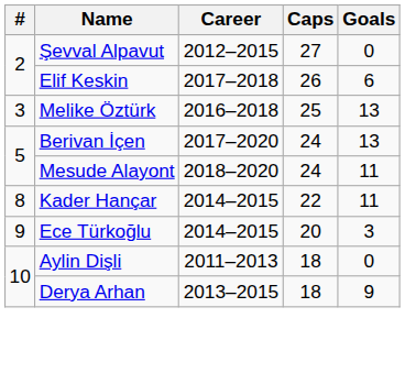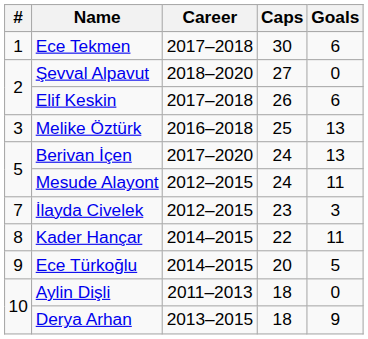 <table class="wikitable" style="text-align: center;">
 <tr>
 <th>#</th>
 <th>Name</th>
 <th>Career</th>
 <th>Caps</th>
 <th>Goals</th>
 </tr>
 <tr>
+<td>1</td>
+<td align="left"><a href='#'>Ece Tekmen</a></td>
+<td>2017–2018</td>
+<td>30</td>
+<td>6</td>
+</tr>
+<tr>
 <td rowspan=2>2</td>
 <td align="left"><a href='#'>Şevval Alpavut</a></td>
-<td>2012–2015</td>
+<td>2018–2020</td>
 <td>27</td>
 <td>0</td>
 </tr>
 <tr>
 <td align="left"><a href='#'>Elif Keskin</a></td>
 <td>2017–2018</td>
 <td>26</td>
 <td>6</td>
 </tr>
 <tr>
 <td>3</td>
 <td align="left"><a href='#'>Melike Öztürk</a></td>
 <td>2016–2018</td>
 <td>25</td>
 <td>13</td>
 </tr>
 <tr>
 <td rowspan=2>5</td>
 <td align="left"><a href='#'>Berivan İçen</a></td>
 <td>2017–2020</td>
 <td>24</td>
 <td>13</td>
 </tr>
 <tr>
 <td align="left"><a href='#'>Mesude Alayont</a></td>
-<td>2018–2020</td>
+<td>2012–2015</td>
 <td>24</td>
 <td>11</td>
+</tr>
+<tr>
+<td>7</td>
+<td align="left"><a href='#'>İlayda Civelek</a></td>
+<td>2012–2015</td>
+<td>23</td>
+<td>3</td>
 </tr>
 <tr>
 <td>8</td>
 <td align="left"><a href='#'>Kader Hançar</a></td>
 <td>2014–2015</td>
 <td>22</td>
 <td>11</td>
 </tr>
 <tr>
 <td>9</td>
 <td align="left"><a href='#'>Ece Türkoğlu</a></td>
 <td>2014–2015</td>
 <td>20</td>
-<td>3</td>
+<td>5</td>
 </tr>
 <tr>
 <td rowspan=2>10</td>
 <td align="left"><a href='#'>Aylin Dişli</a></td>
 <td>2011–2013</td>
 <td>18</td>
 <td>0</td>
 </tr>
 <tr>
 <td align="left"><a href='#'>Derya Arhan</a></td>
 <td>2013–2015</td>
 <td>18</td>
 <td>9</td>
 </tr>
 </table>
